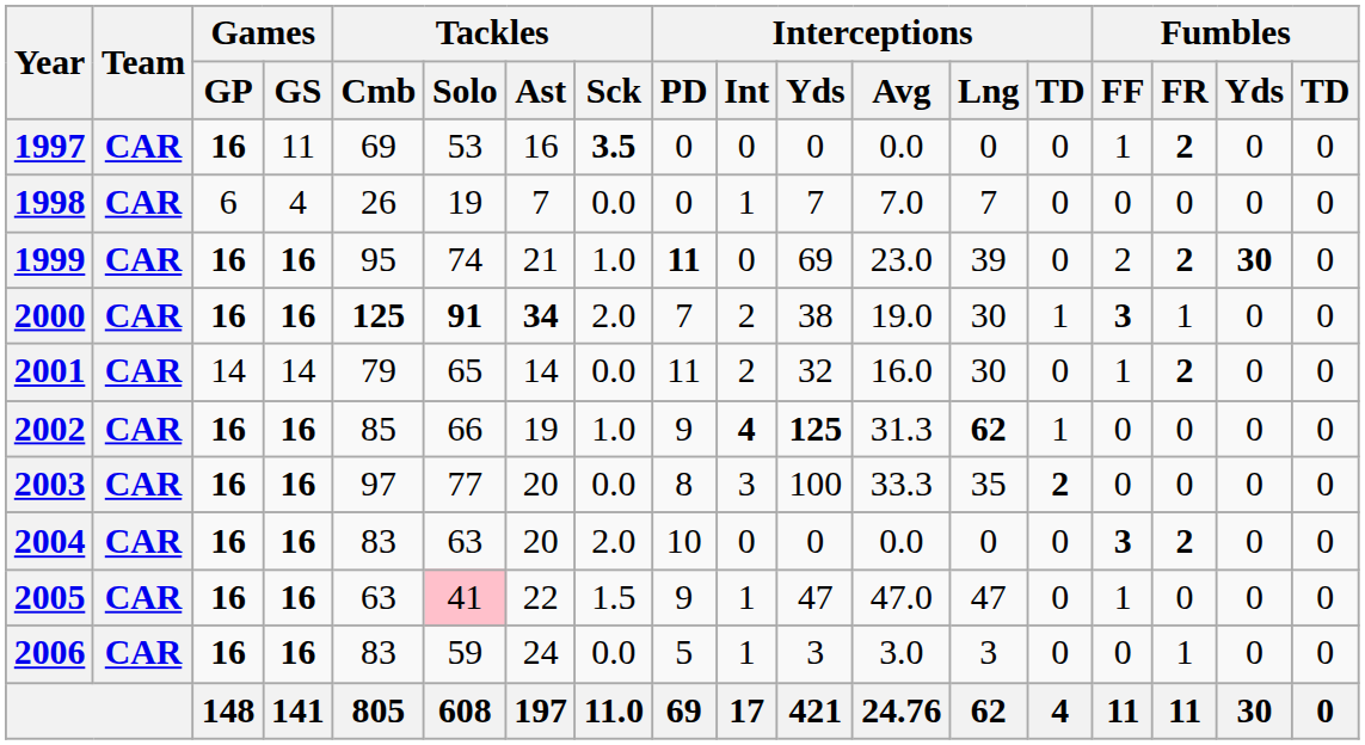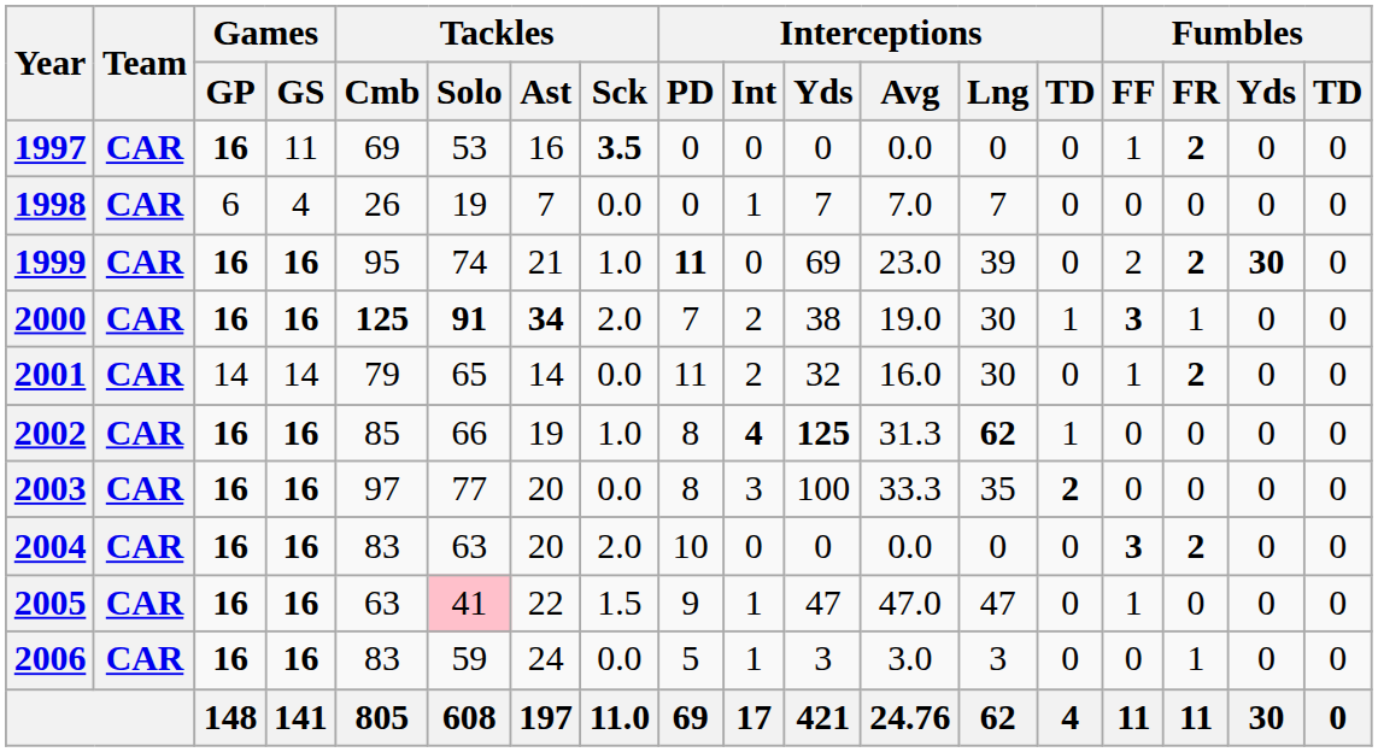 <table class= "wikitable" style="text-align: center;">
 <tr>
 <th rowspan="2">Year</th>
 <th rowspan="2">Team</th>
 <th colspan="2">Games</th>
 <th colspan="4">Tackles</th>
 <th colspan="6">Interceptions</th>
 <th colspan="4">Fumbles</th>
 </tr>
 <tr>
 <th>GP</th>
 <th>GS</th>
 <th>Cmb</th>
 <th>Solo</th>
 <th>Ast</th>
 <th>Sck</th>
 <th>PD</th>
 <th>Int</th>
 <th>Yds</th>
 <th>Avg</th>
 <th>Lng</th>
 <th>TD</th>
 <th>FF</th>
 <th>FR</th>
 <th>Yds</th>
 <th>TD</th>
 </tr>
 <tr>
 <th><a href='#'>1997</a></th>
 <th><a href='#'>CAR</a></th>
 <td><strong>16</strong></td>
 <td>11</td>
 <td>69</td>
 <td>53</td>
 <td>16</td>
 <td><strong>3.5</strong></td>
 <td>0</td>
 <td>0</td>
 <td>0</td>
 <td>0.0</td>
 <td>0</td>
 <td>0</td>
 <td>1</td>
 <td><strong>2</strong></td>
 <td>0</td>
 <td>0</td>
 </tr>
 <tr>
 <th><a href='#'>1998</a></th>
 <th><a href='#'>CAR</a></th>
 <td>6</td>
 <td>4</td>
 <td>26</td>
 <td>19</td>
 <td>7</td>
 <td>0.0</td>
 <td>0</td>
 <td>1</td>
 <td>7</td>
 <td>7.0</td>
 <td>7</td>
 <td>0</td>
 <td>0</td>
 <td>0</td>
 <td>0</td>
 <td>0</td>
 </tr>
 <tr>
 <th><a href='#'>1999</a></th>
 <th><a href='#'>CAR</a></th>
 <td><strong>16</strong></td>
 <td><strong>16</strong></td>
 <td>95</td>
 <td>74</td>
 <td>21</td>
 <td>1.0</td>
 <td><strong>11</strong></td>
 <td>0</td>
 <td>69</td>
 <td>23.0</td>
 <td>39</td>
 <td>0</td>
 <td>2</td>
 <td><strong>2</strong></td>
 <td><strong>30</strong></td>
 <td>0</td>
 </tr>
 <tr>
 <th><a href='#'>2000</a></th>
 <th><a href='#'>CAR</a></th>
 <td><strong>16</strong></td>
 <td><strong>16</strong></td>
 <td><strong>125</strong></td>
 <td><strong>91</strong></td>
 <td><strong>34</strong></td>
 <td>2.0</td>
 <td>7</td>
 <td>2</td>
 <td>38</td>
 <td>19.0</td>
 <td>30</td>
 <td>1</td>
 <td><strong>3</strong></td>
 <td>1</td>
 <td>0</td>
 <td>0</td>
 </tr>
 <tr>
 <th><a href='#'>2001</a></th>
 <th><a href='#'>CAR</a></th>
 <td>14</td>
 <td>14</td>
 <td>79</td>
 <td>65</td>
 <td>14</td>
 <td>0.0</td>
 <td>11</td>
 <td>2</td>
 <td>32</td>
 <td>16.0</td>
 <td>30</td>
 <td>0</td>
 <td>1</td>
 <td><strong>2</strong></td>
 <td>0</td>
 <td>0</td>
 </tr>
 <tr>
 <th><a href='#'>2002</a></th>
 <th><a href='#'>CAR</a></th>
 <td><strong>16</strong></td>
 <td><strong>16</strong></td>
 <td>85</td>
 <td>66</td>
 <td>19</td>
 <td>1.0</td>
-<td>9</td>
+<td>8</td>
 <td><strong>4</strong></td>
 <td><strong>125</strong></td>
 <td>31.3</td>
 <td><strong>62</strong></td>
 <td>1</td>
 <td>0</td>
 <td>0</td>
 <td>0</td>
 <td>0</td>
 </tr>
 <tr>
 <th><a href='#'>2003</a></th>
 <th><a href='#'>CAR</a></th>
 <td><strong>16</strong></td>
 <td><strong>16</strong></td>
 <td>97</td>
 <td>77</td>
 <td>20</td>
 <td>0.0</td>
 <td>8</td>
 <td>3</td>
 <td>100</td>
 <td>33.3</td>
 <td>35</td>
 <td><strong>2</strong></td>
 <td>0</td>
 <td>0</td>
 <td>0</td>
 <td>0</td>
 </tr>
 <tr>
 <th><a href='#'>2004</a></th>
 <th><a href='#'>CAR</a></th>
 <td><strong>16</strong></td>
 <td><strong>16</strong></td>
 <td>83</td>
 <td>63</td>
 <td>20</td>
 <td>2.0</td>
 <td>10</td>
 <td>0</td>
 <td>0</td>
 <td>0.0</td>
 <td>0</td>
 <td>0</td>
 <td><strong>3</strong></td>
 <td><strong>2</strong></td>
 <td>0</td>
 <td>0</td>
 </tr>
 <tr>
 <th><a href='#'>2005</a></th>
 <th><a href='#'>CAR</a></th>
 <td><strong>16</strong></td>
 <td><strong>16</strong></td>
 <td>63</td>
 <td style="background: pink;">41</td>
 <td>22</td>
 <td>1.5</td>
 <td>9</td>
 <td>1</td>
 <td>47</td>
 <td>47.0</td>
 <td>47</td>
 <td>0</td>
 <td>1</td>
 <td>0</td>
 <td>0</td>
 <td>0</td>
 </tr>
 <tr>
 <th><a href='#'>2006</a></th>
 <th><a href='#'>CAR</a></th>
 <td><strong>16</strong></td>
 <td><strong>16</strong></td>
 <td>83</td>
 <td>59</td>
 <td>24</td>
 <td>0.0</td>
 <td>5</td>
 <td>1</td>
 <td>3</td>
 <td>3.0</td>
 <td>3</td>
 <td>0</td>
 <td>0</td>
 <td>1</td>
 <td>0</td>
 <td>0</td>
 </tr>
 <tr>
 <th colspan="2"></th>
 <th>148</th>
 <th>141</th>
 <th>805</th>
 <th>608</th>
 <th>197</th>
 <th>11.0</th>
 <th>69</th>
 <th>17</th>
 <th>421</th>
 <th>24.76</th>
 <th>62</th>
 <th>4</th>
 <th>11</th>
 <th>11</th>
 <th>30</th>
 <th>0</th>
 </tr>
 </table>
